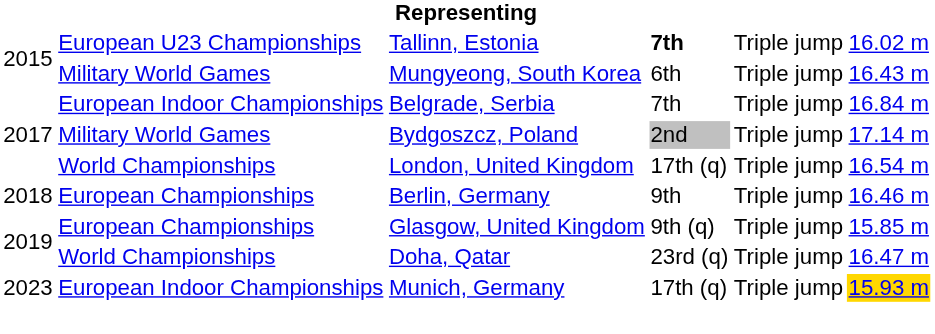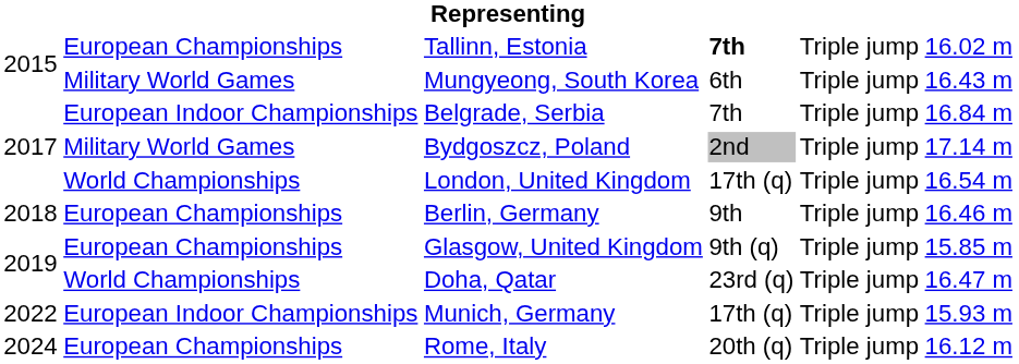 <table>
 <tr>
 <th colspan="6">Representing </th>
 </tr>
 <tr>
 <td rowspan=2>2015</td>
-<td><a href='#'>European U23 Championships</a></td>
+<td><a href='#'>European Championships</a></td>
 <td><a href='#'>Tallinn, Estonia</a></td>
 <td><strong>7th</strong></td>
 <td>Triple jump</td>
 <td><a href='#'>16.02 m</a></td>
 </tr>
 <tr>
 <td><a href='#'>Military World Games</a></td>
 <td><a href='#'>Mungyeong, South Korea</a></td>
 <td>6th</td>
 <td>Triple jump</td>
 <td><a href='#'>16.43 m</a></td>
 </tr>
 <tr>
 <td rowspan=3>2017</td>
 <td><a href='#'>European Indoor Championships</a></td>
 <td><a href='#'>Belgrade, Serbia</a></td>
 <td>7th</td>
 <td>Triple jump</td>
 <td><a href='#'>16.84 m</a></td>
 </tr>
 <tr>
 <td><a href='#'>Military World Games</a></td>
 <td><a href='#'>Bydgoszcz, Poland</a></td>
 <td bgcolor=silver>2nd</td>
 <td>Triple jump</td>
 <td><a href='#'>17.14 m</a></td>
 </tr>
 <tr>
 <td><a href='#'>World Championships</a></td>
 <td><a href='#'>London, United Kingdom</a></td>
 <td>17th (q)</td>
 <td>Triple jump</td>
 <td><a href='#'>16.54 m</a></td>
 </tr>
 <tr>
 <td>2018</td>
 <td><a href='#'>European Championships</a></td>
 <td><a href='#'>Berlin, Germany</a></td>
 <td>9th</td>
 <td>Triple jump</td>
 <td><a href='#'>16.46 m</a></td>
 </tr>
 <tr>
 <td rowspan=2>2019</td>
 <td><a href='#'>European Championships</a></td>
 <td><a href='#'>Glasgow, United Kingdom</a></td>
 <td>9th (q)</td>
 <td>Triple jump</td>
 <td><a href='#'>15.85 m</a></td>
 </tr>
 <tr>
 <td><a href='#'>World Championships</a></td>
 <td><a href='#'>Doha, Qatar</a></td>
 <td>23rd (q)</td>
 <td>Triple jump</td>
 <td><a href='#'>16.47 m</a></td>
 </tr>
 <tr>
-<td>2023</td>
+<td>2022</td>
 <td><a href='#'>European Indoor Championships</a></td>
 <td><a href='#'>Munich, Germany</a></td>
 <td>17th (q)</td>
 <td>Triple jump</td>
-<td style="background: gold;"><a href='#'>15.93 m</a></td>
+<td><a href='#'>15.93 m</a></td>
+</tr>
+<tr>
+<td>2024</td>
+<td><a href='#'>European Championships</a></td>
+<td><a href='#'>Rome, Italy</a></td>
+<td>20th (q)</td>
+<td>Triple jump</td>
+<td><a href='#'>16.12 m</a></td>
 </tr>
 </table>
